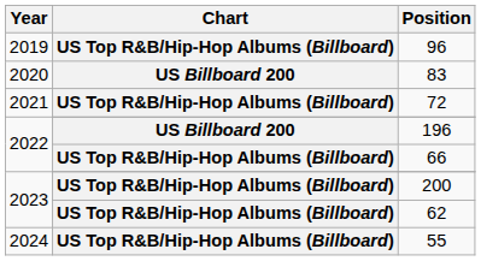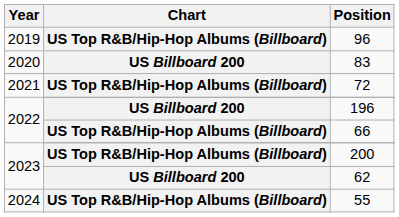 <table class="wikitable plainrowheaders" style="text-align:center">
 <tr>
 <th scope="col">Year</th>
 <th scope="col">Chart</th>
 <th scope="col">Position</th>
 </tr>
 <tr>
 <td>2019</td>
 <th scope="row">US Top R&B/Hip-Hop Albums (<em>Billboard</em>)</th>
 <td>96</td>
 </tr>
 <tr>
 <td>2020</td>
 <th scope="row">US <em>Billboard</em> 200</th>
 <td>83</td>
 </tr>
 <tr>
 <td>2021</td>
 <th scope="row">US Top R&B/Hip-Hop Albums (<em>Billboard</em>)</th>
 <td>72</td>
 </tr>
 <tr>
 <td rowspan="3">2022</td>
 </tr>
 <tr>
 <th scope="row">US <em>Billboard</em> 200</th>
 <td>196</td>
 </tr>
 <tr>
 <th scope="row">US Top R&B/Hip-Hop Albums (<em>Billboard</em>)</th>
 <td>66</td>
 </tr>
 <tr>
 <td rowspan="3">2023</td>
 </tr>
 <tr>
 <th scope="row">US Top R&B/Hip-Hop Albums (<em>Billboard</em>)</th>
 <td>200</td>
 </tr>
 <tr>
-<th scope="row">US Top R&B/Hip-Hop Albums (<em>Billboard</em>)</th>
+<th scope="row">US <em>Billboard</em> 200</th>
 <td>62</td>
 </tr>
 <tr>
 <td>2024</td>
 <th scope="row">US Top R&B/Hip-Hop Albums (<em>Billboard</em>)</th>
 <td>55</td>
 </tr>
 </table>
